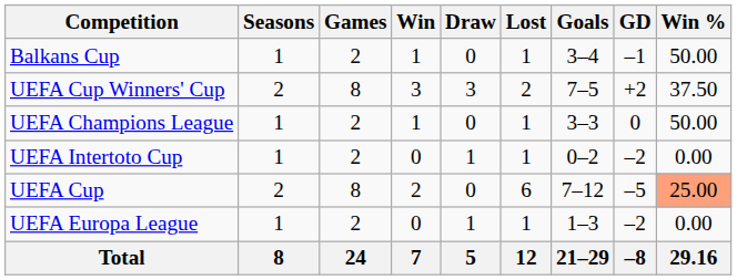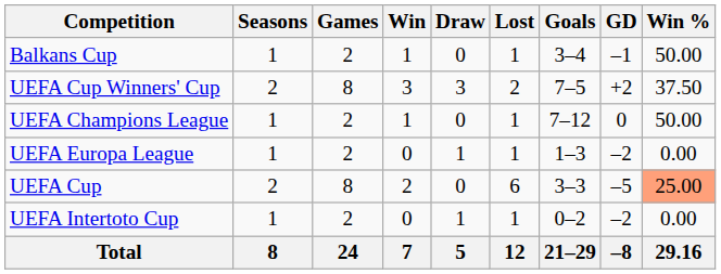 <table class="wikitable sortable">
 <tr>
 <th>Competition</th>
 <th>Seasons</th>
 <th>Games</th>
 <th>Win</th>
 <th>Draw</th>
 <th>Lost</th>
 <th>Goals</th>
 <th>GD</th>
 <th>Win %</th>
 </tr>
 <tr>
 <td><a href='#'>Balkans Cup</a></td>
 <td align=center>1</td>
 <td align=center>2</td>
 <td align=center>1</td>
 <td align=center>0</td>
 <td align=center>1</td>
 <td align=center>3–4</td>
 <td align=center>–1</td>
 <td align=center>50.00</td>
 </tr>
 <tr>
 <td><a href='#'>UEFA Cup Winners' Cup</a></td>
 <td align="center">2</td>
 <td align="center">8</td>
 <td align="center">3</td>
 <td align="center">3</td>
 <td align="center">2</td>
 <td align=center>7–5</td>
 <td align=center>+2</td>
 <td align="center">37.50</td>
 </tr>
 <tr>
 <td><a href='#'>UEFA Champions League</a></td>
 <td align="center">1</td>
 <td align="center">2</td>
 <td align="center">1</td>
 <td align="center">0</td>
 <td align="center">1</td>
-<td align=center>3–3</td>
+<td align=center>7–12</td>
 <td align=center>0</td>
 <td align="center">50.00</td>
+</tr>
+<tr>
+<td><a href='#'>UEFA Europa League</a></td>
+<td align="center">1</td>
+<td align=center>2</td>
+<td align=center>0</td>
+<td align=center>1</td>
+<td align=center>1</td>
+<td align=center>1–3</td>
+<td align=center>–2</td>
+<td align=center>0.00</td>
+</tr>
+<tr>
+<td><a href='#'>UEFA Cup</a></td>
+<td align="center">2</td>
+<td align=center>8</td>
+<td align=center>2</td>
+<td align=center>0</td>
+<td align=center>6</td>
+<td align=center>3–3</td>
+<td align=center>–5</td>
+<td align=center style="background: lightsalmon;">25.00</td>
 </tr>
 <tr>
 <td><a href='#'>UEFA Intertoto Cup</a></td>
 <td align="center">1</td>
 <td align="center">2</td>
 <td align="center">0</td>
 <td align="center">1</td>
 <td align="center">1</td>
 <td align=center>0–2</td>
 <td align=center>–2</td>
 <td align="center">0.00</td>
 </tr>
 <tr>
-<td><a href='#'>UEFA Cup</a></td>
-<td align="center">2</td>
-<td align=center>8</td>
-<td align=center>2</td>
-<td align=center>0</td>
-<td align=center>6</td>
-<td align=center>7–12</td>
-<td align=center>–5</td>
-<td align=center style="background: lightsalmon;">25.00</td>
-</tr>
-<tr>
-<td><a href='#'>UEFA Europa League</a></td>
-<td align="center">1</td>
-<td align=center>2</td>
-<td align=center>0</td>
-<td align=center>1</td>
-<td align=center>1</td>
-<td align=center>1–3</td>
-<td align=center>–2</td>
-<td align=center>0.00</td>
-</tr>
-<tr>
 <th>Total</th>
 <th>8</th>
 <th>24</th>
 <th>7</th>
 <th>5</th>
 <th>12</th>
 <th>21–29</th>
 <th>–8</th>
 <th>29.16</th>
 </tr>
 </table>
